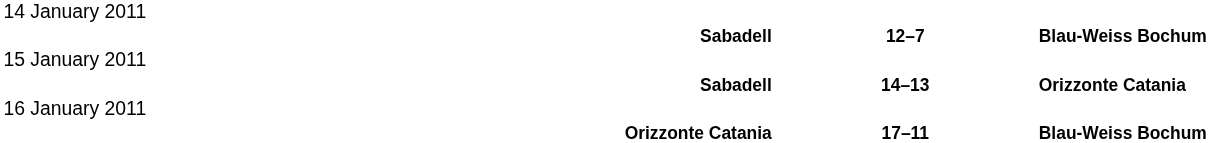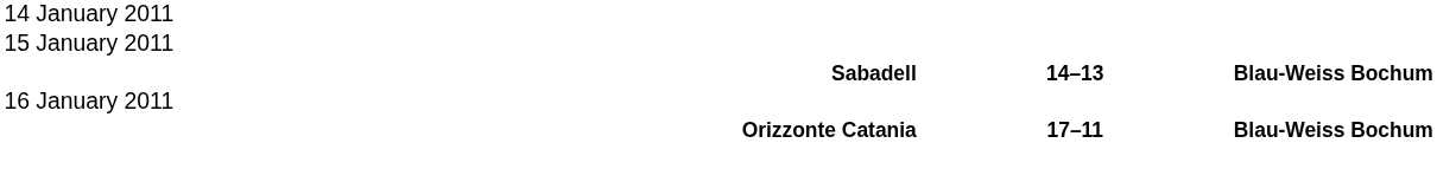 <table width=100% cellspacing=1>
 <tr>
 <th></th>
 <th></th>
 <th></th>
 </tr>
 <tr>
 <td>14 January 2011</td>
 </tr>
-<tr style=font-size:90%>
-<td align=right><strong>Sabadell</strong></td>
-<td align=center><strong>12–7</strong></td>
-<td><strong>Blau-Weiss Bochum</strong></td>
-</tr>
 <tr>
 <td>15 January 2011</td>
 </tr>
 <tr style=font-size:90%>
 <td align=right><strong>Sabadell</strong></td>
 <td align=center><strong>14–13</strong></td>
-<td><strong>Orizzonte Catania</strong></td>
+<td><strong>Blau-Weiss Bochum</strong></td>
 </tr>
 <tr>
 <td>16 January 2011</td>
 </tr>
 <tr style=font-size:90%>
 <td align=right><strong>Orizzonte Catania</strong></td>
 <td align=center><strong>17–11</strong></td>
 <td><strong>Blau-Weiss Bochum</strong></td>
 </tr>
 </table>
